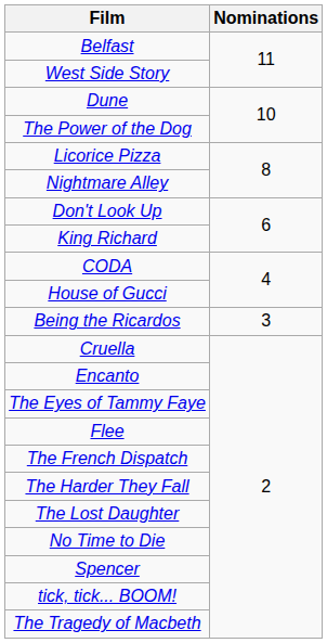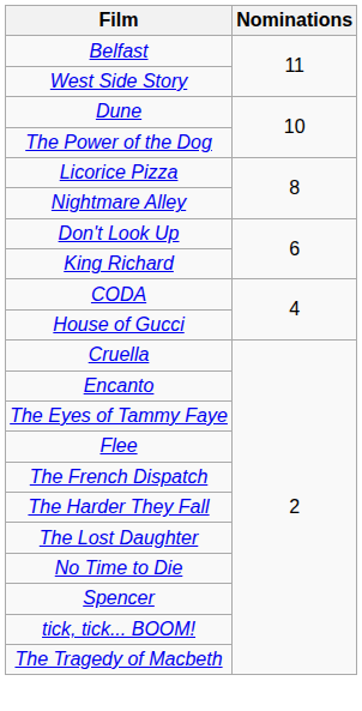 <table class="wikitable" rowspan="2" style="text-align:center" background: #f6e39c;>
 <tr>
 <th scope="col" style="text-align:center">Film</th>
 <th scope="col" style="width:55px">Nominations</th>
 </tr>
 <tr>
 <td><em><a href='#'>Belfast</a></em></td>
 <td rowspan=2 style="text-align:center">11</td>
 </tr>
 <tr>
 <td><em><a href='#'>West Side Story</a></em></td>
 </tr>
 <tr>
 <td><em><a href='#'>Dune</a></em></td>
 <td rowspan=2 style="text-align:center">10</td>
 </tr>
 <tr>
 <td><em><a href='#'>The Power of the Dog</a></em></td>
 </tr>
 <tr>
 <td><em><a href='#'>Licorice Pizza</a></em></td>
 <td rowspan=2 style="text-align:center">8</td>
 </tr>
 <tr>
 <td><em><a href='#'>Nightmare Alley</a></em></td>
 </tr>
 <tr>
 <td><em><a href='#'>Don't Look Up</a></em></td>
 <td rowspan=2 style="text-align:center">6</td>
 </tr>
 <tr>
 <td><em><a href='#'>King Richard</a></em></td>
 </tr>
 <tr>
 <td><em><a href='#'>CODA</a></em></td>
 <td rowspan=2 style="text-align:center">4</td>
 </tr>
 <tr>
 <td><em><a href='#'>House of Gucci</a></em></td>
 </tr>
 <tr>
-<td><em><a href='#'>Being the Ricardos</a></em></td>
-<td style="text-align:center">3</td>
-</tr>
-<tr>
 <td><em><a href='#'>Cruella</a></em></td>
 <td rowspan=11 style="text-align:center">2</td>
 </tr>
 <tr>
 <td><em><a href='#'>Encanto</a></em></td>
 </tr>
 <tr>
 <td><em><a href='#'>The Eyes of Tammy Faye</a></em></td>
 </tr>
 <tr>
 <td><em><a href='#'>Flee</a></em></td>
 </tr>
 <tr>
 <td><em><a href='#'>The French Dispatch</a></em></td>
 </tr>
 <tr>
 <td><em><a href='#'>The Harder They Fall</a></em></td>
 </tr>
 <tr>
 <td><em><a href='#'>The Lost Daughter</a></em></td>
 </tr>
 <tr>
 <td><em><a href='#'>No Time to Die</a></em></td>
 </tr>
 <tr>
 <td><em><a href='#'>Spencer</a></em></td>
 </tr>
 <tr>
 <td><em><a href='#'>tick, tick... BOOM!</a></em></td>
 </tr>
 <tr>
 <td><em><a href='#'>The Tragedy of Macbeth</a></em></td>
 </tr>
 </table>
